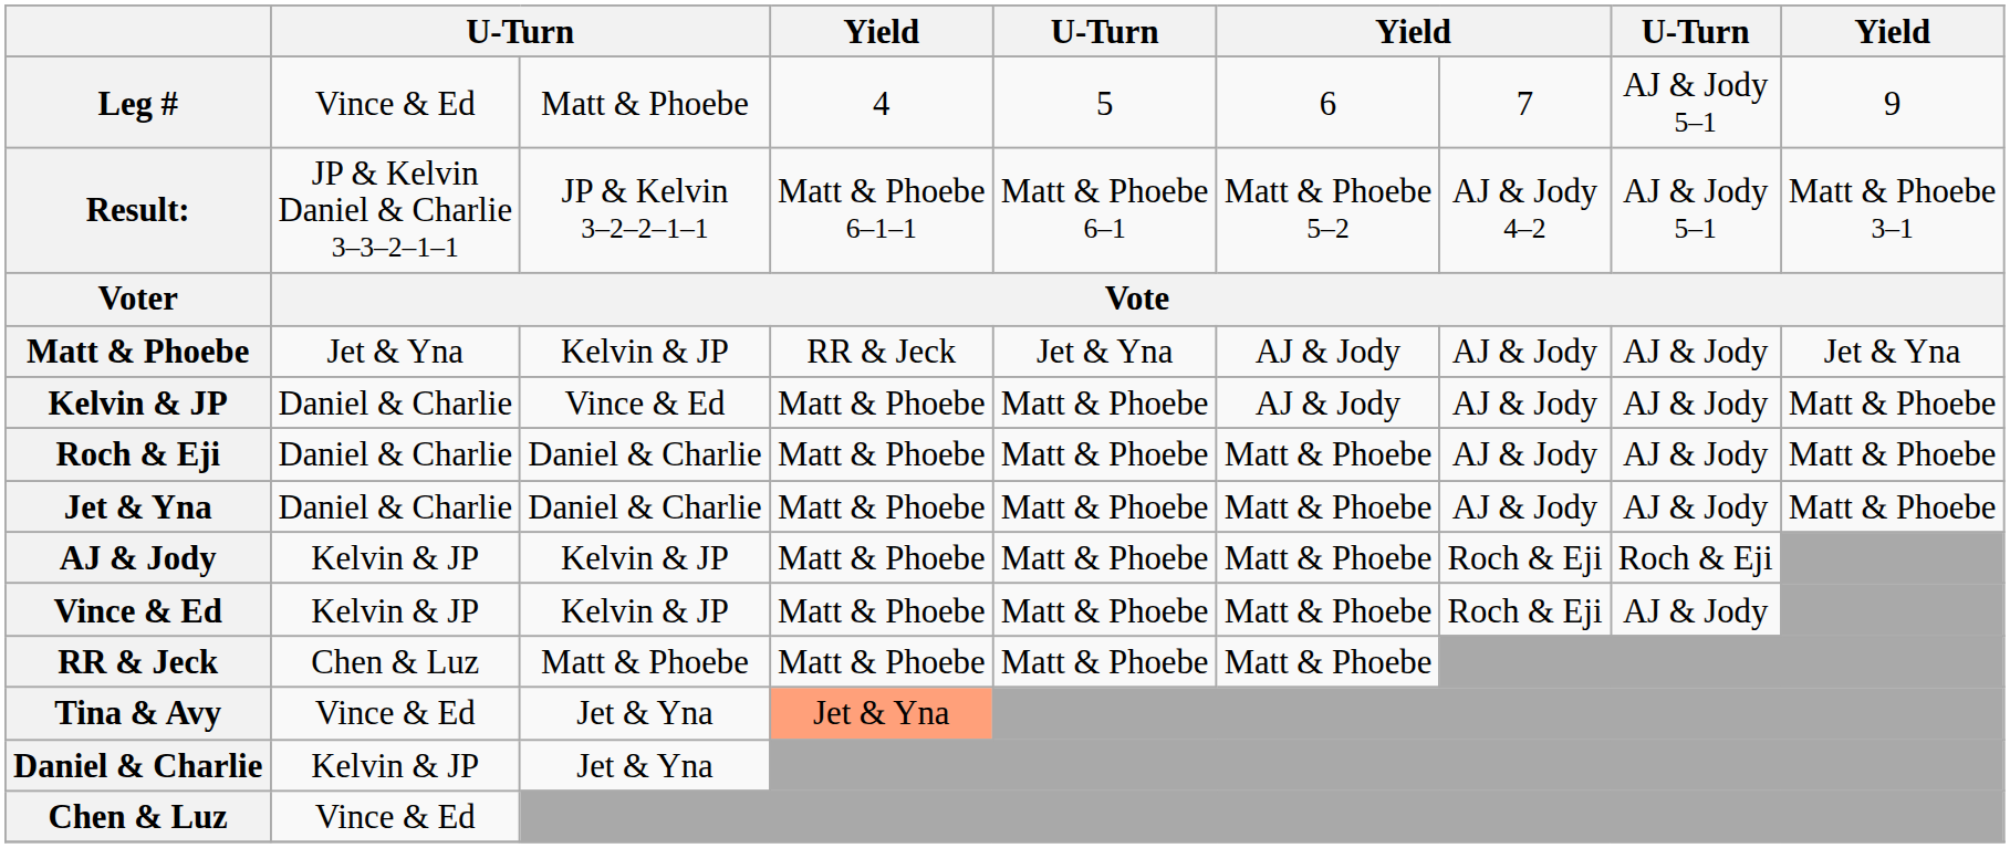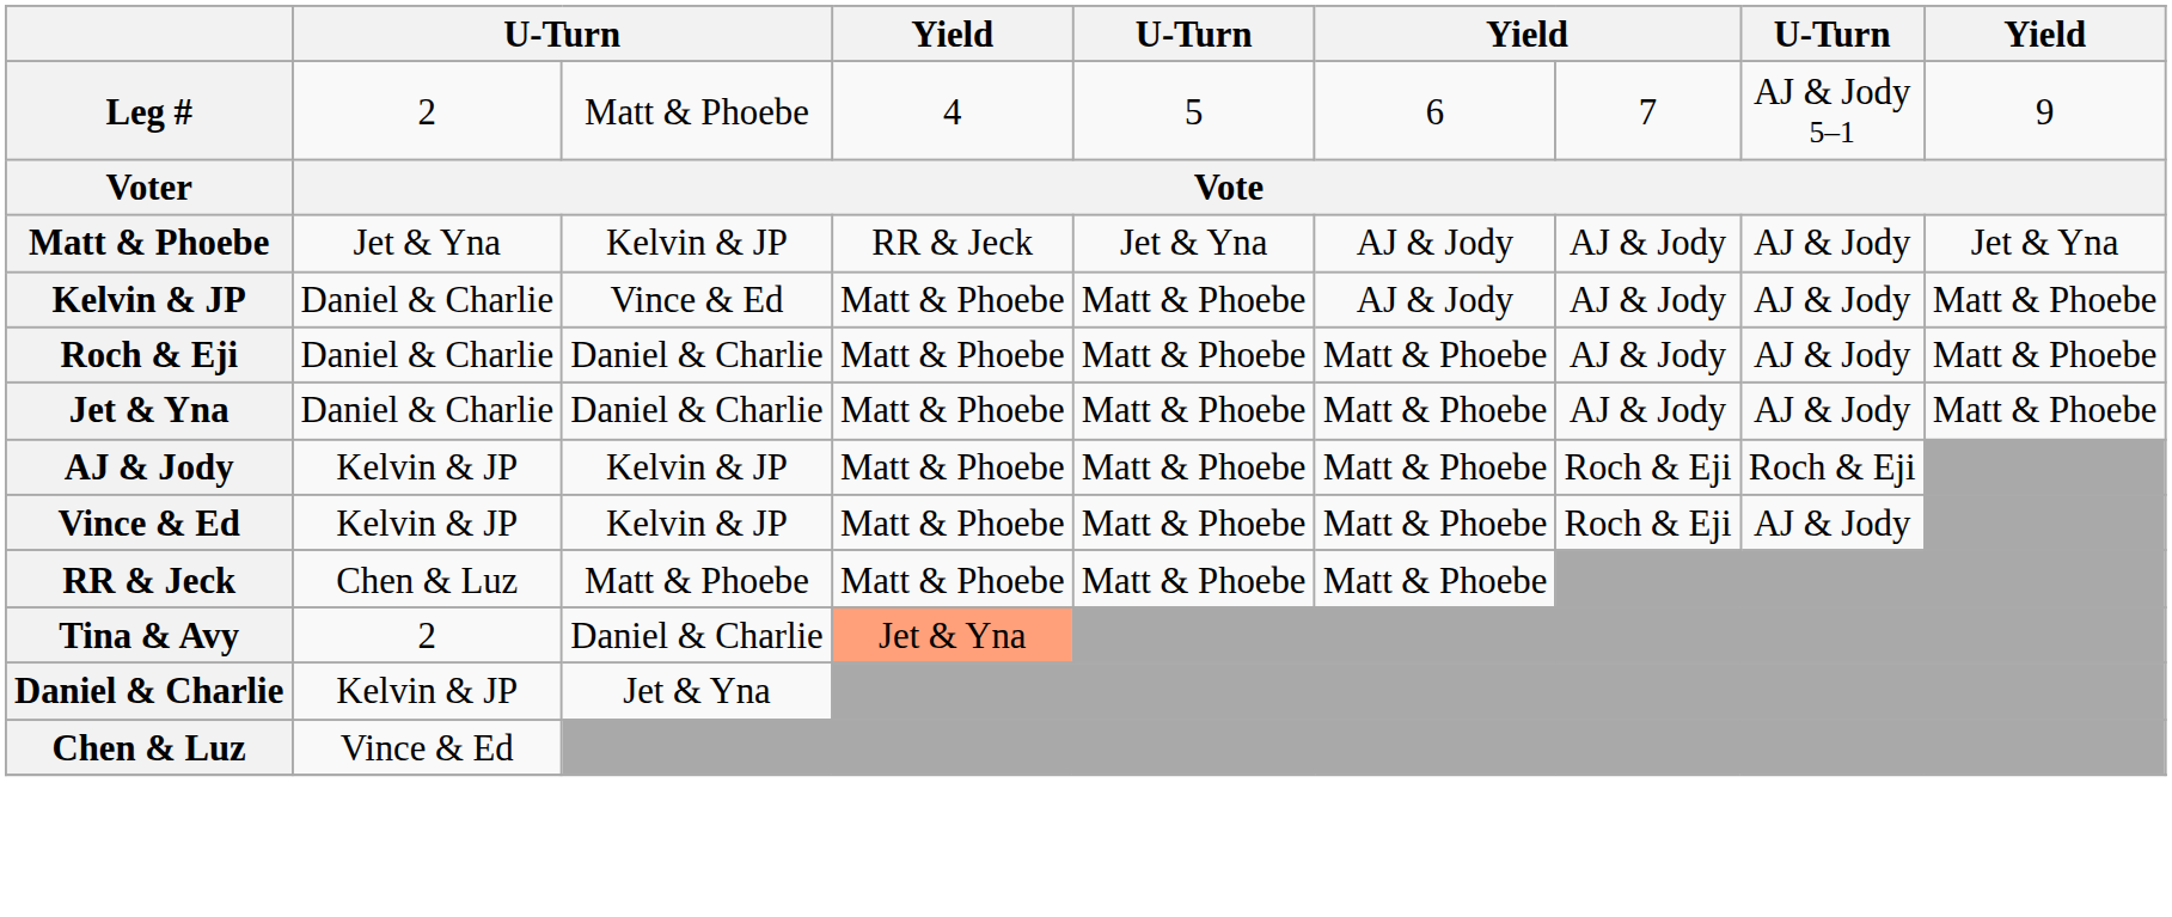 <table class="wikitable" style="text-align:center; line-height:17px; width:auto;">
 <tr>
 <th></th>
 <th colspan=2>U-Turn</th>
 <th>Yield</th>
 <th>U-Turn</th>
 <th colspan=2>Yield</th>
 <th>U-Turn</th>
 <th>Yield</th>
 </tr>
 <tr>
 <th>Leg #</th>
-<td>Vince & Ed</td>
+<td>2</td>
 <td>Matt & Phoebe</td>
 <td>4</td>
 <td>5</td>
 <td>6</td>
 <td>7</td>
 <td>AJ & Jody<br><small>5–1</small></td>
 <td>9</td>
-</tr>
-<tr>
-<th>Result:</th>
-<td>JP & Kelvin<br>Daniel & Charlie<br><small>3–3–2–1–1</small></td>
-<td>JP & Kelvin<br><small>3–2–2–1–1</small></td>
-<td>Matt & Phoebe<br><small>6–1–1</small></td>
-<td>Matt & Phoebe<br><small>6–1</small></td>
-<td>Matt & Phoebe<br><small>5–2</small></td>
-<td>AJ & Jody<br><small>4–2</small></td>
-<td>AJ & Jody<br><small>5–1</small></td>
-<td>Matt & Phoebe<br><small>3–1</small></td>
 </tr>
 <tr>
 <th>Voter</th>
 <th colspan=8>Vote</th>
 </tr>
 <tr>
 <th>Matt & Phoebe</th>
 <td>Jet & Yna</td>
 <td>Kelvin & JP</td>
 <td>RR & Jeck</td>
 <td>Jet & Yna</td>
 <td>AJ & Jody</td>
 <td>AJ & Jody</td>
 <td>AJ & Jody</td>
 <td>Jet & Yna</td>
 </tr>
 <tr>
 <th>Kelvin & JP</th>
 <td>Daniel & Charlie</td>
 <td>Vince & Ed</td>
 <td>Matt & Phoebe</td>
 <td>Matt & Phoebe</td>
 <td>AJ & Jody</td>
 <td>AJ & Jody</td>
 <td>AJ & Jody</td>
 <td>Matt & Phoebe</td>
 </tr>
 <tr>
 <th>Roch & Eji</th>
 <td>Daniel & Charlie</td>
 <td>Daniel & Charlie</td>
 <td>Matt & Phoebe</td>
 <td>Matt & Phoebe</td>
 <td>Matt & Phoebe</td>
 <td>AJ & Jody</td>
 <td>AJ & Jody</td>
 <td>Matt & Phoebe</td>
 </tr>
 <tr>
 <th>Jet & Yna</th>
 <td>Daniel & Charlie</td>
 <td>Daniel & Charlie</td>
 <td>Matt & Phoebe</td>
 <td>Matt & Phoebe</td>
 <td>Matt & Phoebe</td>
 <td>AJ & Jody</td>
 <td>AJ & Jody</td>
 <td>Matt & Phoebe</td>
 </tr>
 <tr>
 <th>AJ & Jody</th>
 <td>Kelvin & JP</td>
 <td>Kelvin & JP</td>
 <td>Matt & Phoebe</td>
 <td>Matt & Phoebe</td>
 <td>Matt & Phoebe</td>
 <td>Roch & Eji</td>
 <td>Roch & Eji</td>
 <td bgcolor="darkgray" colspan=1></td>
 </tr>
 <tr>
 <th>Vince & Ed</th>
 <td>Kelvin & JP</td>
 <td>Kelvin & JP</td>
 <td>Matt & Phoebe</td>
 <td>Matt & Phoebe</td>
 <td>Matt & Phoebe</td>
 <td>Roch & Eji</td>
 <td>AJ & Jody</td>
 <td bgcolor="darkgray" colspan=1></td>
 </tr>
 <tr>
 <th>RR & Jeck</th>
 <td>Chen & Luz</td>
 <td>Matt & Phoebe</td>
 <td>Matt & Phoebe</td>
 <td>Matt & Phoebe</td>
 <td>Matt & Phoebe</td>
 <td bgcolor="darkgray" colspan=3></td>
 </tr>
 <tr>
 <th>Tina & Avy</th>
-<td>Vince & Ed</td>
-<td>Jet & Yna</td>
+<td>2</td>
+<td>Daniel & Charlie</td>
 <td style="background: lightsalmon;">Jet & Yna</td>
 <td bgcolor="darkgray" colspan=5></td>
 </tr>
 <tr>
 <th>Daniel & Charlie</th>
 <td>Kelvin & JP</td>
 <td>Jet & Yna</td>
 <td bgcolor="darkgray" colspan=6></td>
 </tr>
 <tr>
 <th>Chen & Luz</th>
 <td>Vince & Ed</td>
 <td bgcolor="darkgray" colspan=7></td>
 </tr>
 <tr>
 </tr>
 </table>
